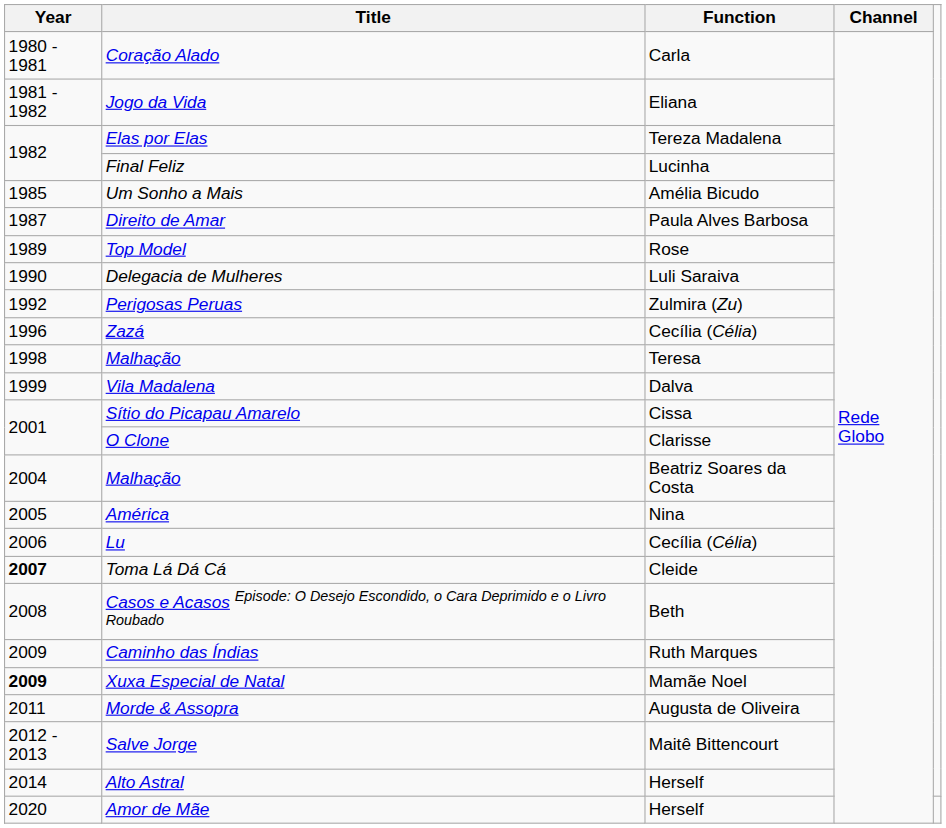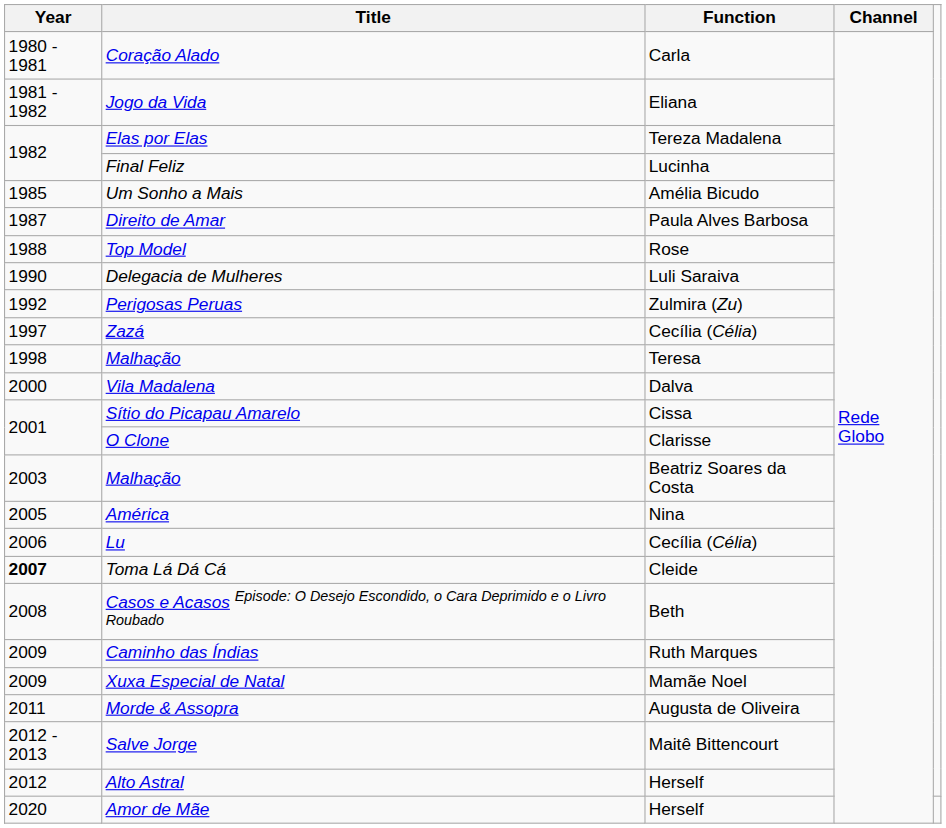 <table class="wikitable">
 <tr>
 <th>Year</th>
 <th>Title</th>
 <th>Function</th>
 <th>Channel</th>
 </tr>
 <tr>
 <td>1980 - 1981</td>
 <td><em><a href='#'>Coração Alado</a></em></td>
 <td>Carla</td>
 <td rowspan="25"><a href='#'>Rede Globo</a></td>
 </tr>
 <tr>
 <td>1981 - 1982</td>
 <td><em><a href='#'>Jogo da Vida</a></em></td>
 <td>Eliana</td>
 </tr>
 <tr>
 <td rowspan="2">1982</td>
 <td><em><a href='#'>Elas por Elas</a></em></td>
 <td>Tereza Madalena</td>
 </tr>
 <tr>
 <td><em>Final Feliz</em></td>
 <td>Lucinha</td>
 </tr>
 <tr>
 <td>1985</td>
 <td><em>Um Sonho a Mais</em></td>
 <td>Amélia Bicudo</td>
 </tr>
 <tr>
 <td>1987</td>
 <td><em><a href='#'>Direito de Amar</a></em></td>
 <td>Paula Alves Barbosa</td>
 </tr>
 <tr>
-<td>1989</td>
+<td>1988</td>
 <td><em><a href='#'>Top Model</a></em></td>
 <td>Rose</td>
 </tr>
 <tr>
 <td>1990</td>
 <td><em>Delegacia de Mulheres</em></td>
 <td>Luli Saraiva</td>
 </tr>
 <tr>
 <td>1992</td>
 <td><em><a href='#'>Perigosas Peruas</a></em></td>
 <td>Zulmira (<em>Zu</em>)</td>
 </tr>
 <tr>
-<td>1996</td>
+<td>1997</td>
 <td><em><a href='#'>Zazá</a></em></td>
 <td>Cecília (<em>Célia</em>)</td>
 </tr>
 <tr>
 <td>1998</td>
 <td><em><a href='#'>Malhação</a></em></td>
 <td>Teresa</td>
 </tr>
 <tr>
-<td>1999</td>
+<td>2000</td>
 <td><em><a href='#'>Vila Madalena</a></em></td>
 <td>Dalva</td>
 </tr>
 <tr>
 <td rowspan=2>2001</td>
 <td><em><a href='#'>Sítio do Picapau Amarelo</a></em></td>
 <td>Cissa</td>
 </tr>
 <tr>
 <td><em><a href='#'>O Clone</a></em></td>
 <td>Clarisse</td>
 </tr>
 <tr>
-<td>2004</td>
+<td>2003</td>
 <td><em><a href='#'>Malhação</a></em></td>
 <td>Beatriz Soares da Costa</td>
 </tr>
 <tr>
 <td>2005</td>
 <td><em><a href='#'>América</a></em></td>
 <td>Nina</td>
 </tr>
 <tr>
 <td>2006</td>
 <td><em><a href='#'>Lu</a></em></td>
 <td>Cecília (<em>Célia</em>)</td>
 </tr>
 <tr>
 <td><strong>2007</strong></td>
 <td><em>Toma Lá Dá Cá</em></td>
 <td>Cleide</td>
 </tr>
 <tr>
 <td>2008</td>
 <td><em><a href='#'>Casos e Acasos</a> <sup>Episode: O Desejo Escondido, o Cara Deprimido e o Livro Roubado</sup></em></td>
 <td>Beth</td>
 </tr>
 <tr>
 <td>2009</td>
 <td><em><a href='#'>Caminho das Índias</a></em></td>
 <td>Ruth Marques</td>
 </tr>
 <tr>
-<td><strong>2009</strong></td>
+<td>2009</td>
 <td><em><a href='#'>Xuxa Especial de Natal</a></em></td>
 <td>Mamãe Noel</td>
 </tr>
 <tr>
 <td>2011</td>
 <td><em><a href='#'>Morde & Assopra</a></em></td>
 <td>Augusta de Oliveira</td>
 </tr>
 <tr>
 <td>2012 - 2013</td>
 <td><em><a href='#'>Salve Jorge</a></em></td>
 <td>Maitê Bittencourt</td>
 </tr>
 <tr>
-<td>2014</td>
+<td>2012</td>
 <td><em><a href='#'>Alto Astral</a></em></td>
 <td>Herself</td>
 </tr>
 <tr>
 <td>2020</td>
 <td><em><a href='#'>Amor de Mãe</a></em></td>
 <td>Herself</td>
 <td></td>
 </tr>
 </table>
